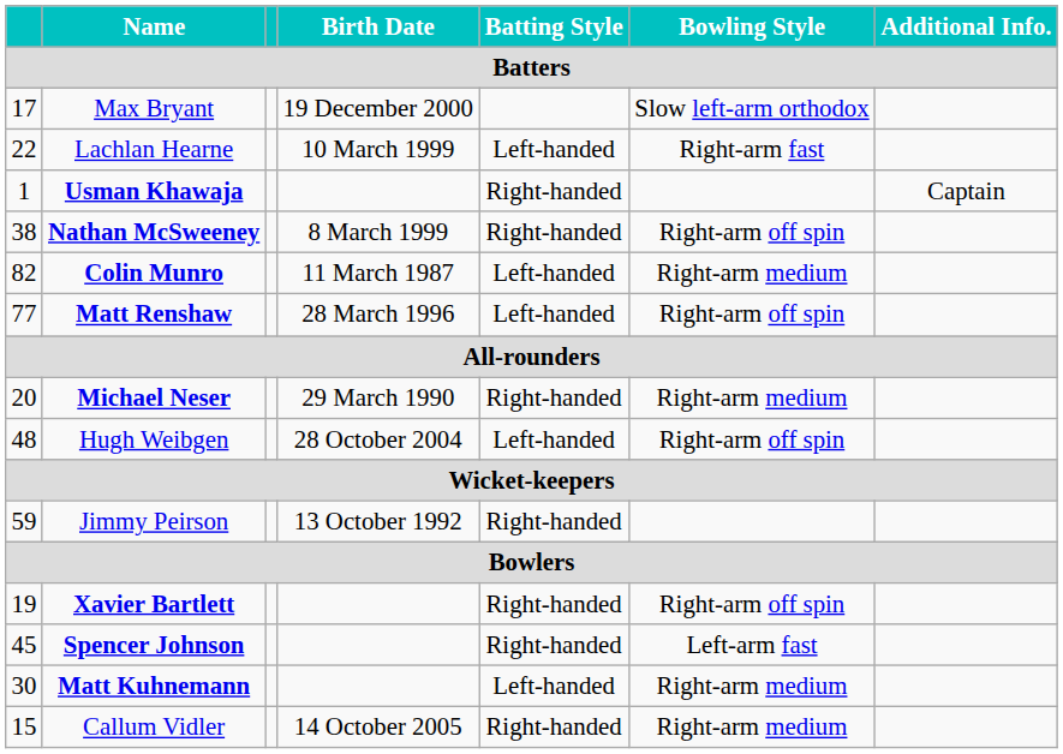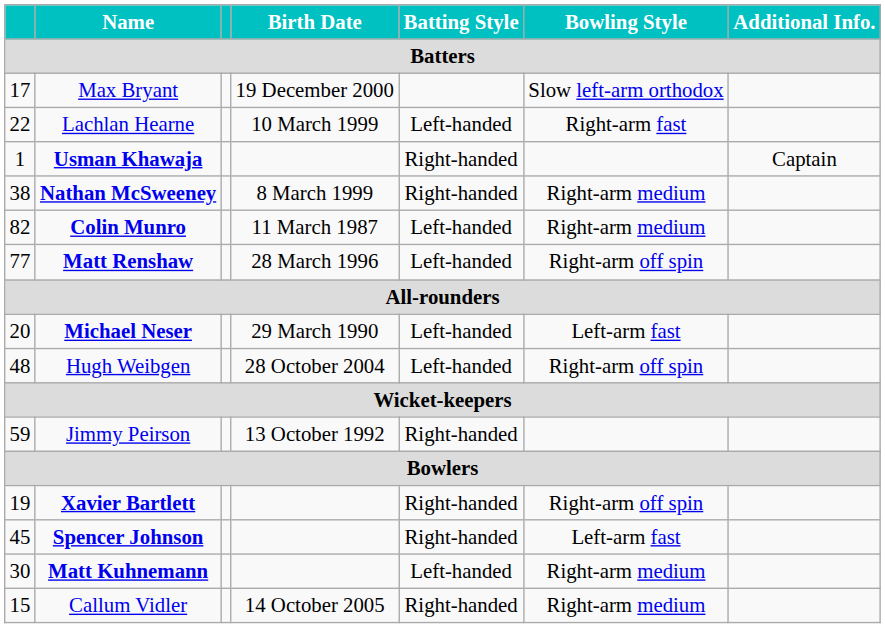 <table class="wikitable" style="font-size:95%;">
 <tr>
 <th style="background:#00c1c1; color:white;"></th>
 <th style="background:#00c1c1; color:white;">Name</th>
 <th style="background:#00c1c1; color:white;"></th>
 <th style="background:#00c1c1; color:white;">Birth Date</th>
 <th style="background:#00c1c1; color:white;">Batting Style</th>
 <th style="background:#00c1c1; color:white;">Bowling Style</th>
 <th style="background:#00c1c1; color:white;">Additional Info.</th>
 </tr>
 <tr>
 <th colspan="7" style="background:#dcdcdc; text-align:center;">Batters</th>
 </tr>
 <tr style="text-align:center">
 <td>17</td>
 <td><a href='#'>Max Bryant</a></td>
 <td></td>
 <td>19 December 2000</td>
 <td></td>
 <td>Slow <a href='#'>left-arm orthodox</a></td>
 <td></td>
 </tr>
 <tr style="text-align:center">
 <td>22</td>
 <td><a href='#'>Lachlan Hearne</a></td>
 <td></td>
 <td>10 March 1999</td>
 <td>Left-handed</td>
 <td>Right-arm <a href='#'>fast</a></td>
 <td></td>
 </tr>
 <tr style="text-align:center">
 <td>1</td>
 <td><strong><a href='#'>Usman Khawaja</a></strong></td>
 <td></td>
 <td></td>
 <td>Right-handed</td>
 <td></td>
 <td>Captain</td>
 </tr>
 <tr style="text-align:center">
 <td>38</td>
 <td><strong><a href='#'>Nathan McSweeney</a></strong></td>
 <td></td>
 <td>8 March 1999</td>
 <td>Right-handed</td>
-<td>Right-arm <a href='#'>off spin</a></td>
+<td>Right-arm <a href='#'>medium</a></td>
 <td></td>
 </tr>
 <tr style="text-align:center">
 <td>82</td>
 <td><strong><a href='#'>Colin Munro</a></strong></td>
 <td></td>
 <td>11 March 1987</td>
 <td>Left-handed</td>
 <td>Right-arm <a href='#'>medium</a></td>
 <td></td>
 </tr>
 <tr style="text-align:center">
 <td>77</td>
 <td><strong><a href='#'>Matt Renshaw</a></strong></td>
 <td></td>
 <td>28 March 1996</td>
 <td>Left-handed</td>
 <td>Right-arm <a href='#'>off spin</a></td>
 <td></td>
 </tr>
 <tr>
 <th colspan="7" style="background:#dcdcdc; text-align:center;">All-rounders</th>
 </tr>
 <tr style="text-align:center">
 <td>20</td>
 <td><strong><a href='#'>Michael Neser</a></strong></td>
 <td></td>
 <td>29 March 1990</td>
-<td>Right-handed</td>
-<td>Right-arm <a href='#'>medium</a></td>
+<td>Left-handed</td>
+<td>Left-arm <a href='#'>fast</a></td>
 <td></td>
 </tr>
 <tr style="text-align:center">
 <td>48</td>
 <td><a href='#'>Hugh Weibgen</a></td>
 <td></td>
 <td>28 October 2004</td>
 <td>Left-handed</td>
 <td>Right-arm <a href='#'>off spin</a></td>
 <td></td>
 </tr>
 <tr>
 <th colspan="7" style="background:#dcdcdc; text-align:center;">Wicket-keepers</th>
 </tr>
 <tr style="text-align:center">
 <td>59</td>
 <td><a href='#'>Jimmy Peirson</a></td>
 <td></td>
 <td>13 October 1992</td>
 <td>Right-handed</td>
 <td></td>
 <td></td>
 </tr>
 <tr>
 <th colspan="7" style="background:#dcdcdc; text-align:center;">Bowlers</th>
 </tr>
 <tr style="text-align:center">
 <td>19</td>
 <td><strong><a href='#'>Xavier Bartlett</a></strong></td>
 <td></td>
 <td></td>
 <td>Right-handed</td>
 <td>Right-arm <a href='#'>off spin</a></td>
 <td></td>
 </tr>
 <tr style="text-align:center">
 <td>45</td>
 <td><strong><a href='#'>Spencer Johnson</a></strong></td>
 <td></td>
 <td></td>
 <td>Right-handed</td>
 <td>Left-arm <a href='#'>fast</a></td>
 <td></td>
 </tr>
 <tr style="text-align:center">
 <td>30</td>
 <td><strong><a href='#'>Matt Kuhnemann</a></strong></td>
 <td></td>
 <td></td>
 <td>Left-handed</td>
 <td>Right-arm <a href='#'>medium</a></td>
 <td></td>
 </tr>
 <tr style="text-align:center">
 <td>15</td>
 <td><a href='#'>Callum Vidler</a></td>
 <td></td>
 <td>14 October 2005</td>
 <td>Right-handed</td>
 <td>Right-arm <a href='#'>medium</a></td>
 <td></td>
 </tr>
 </table>
